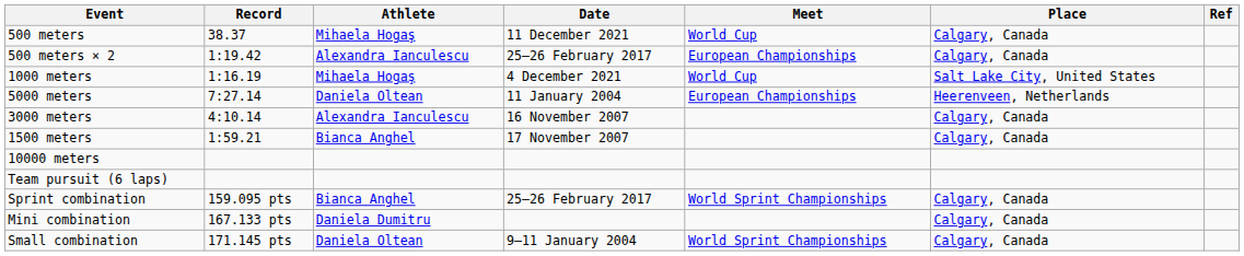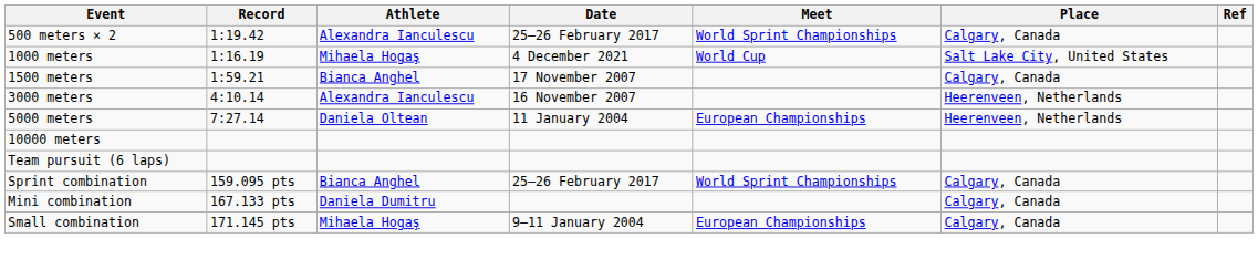 <table class="wikitable" style="font-size:95%; width: 95%;">
 <tr>
 <th>Event</th>
 <th>Record</th>
 <th>Athlete</th>
 <th>Date</th>
 <th>Meet</th>
 <th>Place</th>
 <th>Ref</th>
 </tr>
 <tr>
-<td>500 meters</td>
-<td>38.37</td>
-<td><a href='#'>Mihaela Hogaş</a></td>
-<td>11 December 2021</td>
-<td><a href='#'>World Cup</a></td>
-<td><a href='#'>Calgary</a>, Canada</td>
-<td></td>
-</tr>
-<tr>
 <td>500 meters × 2</td>
 <td>1:19.42</td>
 <td><a href='#'>Alexandra Ianculescu</a></td>
 <td>25–26 February 2017</td>
-<td><a href='#'>European Championships</a></td>
+<td><a href='#'>World Sprint Championships</a></td>
 <td><a href='#'>Calgary</a>, Canada</td>
 <td></td>
 </tr>
 <tr>
 <td>1000 meters</td>
 <td>1:16.19</td>
 <td><a href='#'>Mihaela Hogaş</a></td>
 <td>4 December 2021</td>
 <td><a href='#'>World Cup</a></td>
 <td><a href='#'>Salt Lake City</a>, United States</td>
 <td></td>
 </tr>
 <tr>
-<td>5000 meters</td>
-<td>7:27.14</td>
-<td><a href='#'>Daniela Oltean</a></td>
-<td>11 January 2004</td>
-<td><a href='#'>European Championships</a></td>
-<td><a href='#'>Heerenveen</a>, Netherlands</td>
+<td>1500 meters</td>
+<td>1:59.21</td>
+<td><a href='#'>Bianca Anghel</a></td>
+<td>17 November 2007</td>
+<td></td>
+<td><a href='#'>Calgary</a>, Canada</td>
 <td></td>
 </tr>
 <tr>
 <td>3000 meters</td>
 <td>4:10.14</td>
 <td><a href='#'>Alexandra Ianculescu</a></td>
 <td>16 November 2007</td>
 <td></td>
-<td><a href='#'>Calgary</a>, Canada</td>
+<td><a href='#'>Heerenveen</a>, Netherlands</td>
 <td></td>
 </tr>
 <tr>
-<td>1500 meters</td>
-<td>1:59.21</td>
-<td><a href='#'>Bianca Anghel</a></td>
-<td>17 November 2007</td>
-<td></td>
-<td><a href='#'>Calgary</a>, Canada</td>
+<td>5000 meters</td>
+<td>7:27.14</td>
+<td><a href='#'>Daniela Oltean</a></td>
+<td>11 January 2004</td>
+<td><a href='#'>European Championships</a></td>
+<td><a href='#'>Heerenveen</a>, Netherlands</td>
 <td></td>
 </tr>
 <tr>
 <td>10000 meters</td>
 <td></td>
 <td></td>
 <td></td>
 <td></td>
 <td></td>
 <td></td>
 </tr>
 <tr>
 <td>Team pursuit (6 laps)</td>
 <td></td>
 <td></td>
 <td></td>
 <td></td>
 <td></td>
 <td></td>
 </tr>
 <tr>
 <td>Sprint combination</td>
 <td>159.095 pts</td>
 <td><a href='#'>Bianca Anghel</a></td>
 <td>25–26 February 2017</td>
 <td><a href='#'>World Sprint Championships</a></td>
 <td><a href='#'>Calgary</a>, Canada</td>
 <td></td>
 </tr>
 <tr>
 <td>Mini combination</td>
 <td>167.133 pts</td>
 <td><a href='#'>Daniela Dumitru</a></td>
 <td></td>
 <td></td>
 <td><a href='#'>Calgary</a>, Canada</td>
 <td></td>
 </tr>
 <tr>
 <td>Small combination</td>
 <td>171.145 pts</td>
-<td><a href='#'>Daniela Oltean</a></td>
+<td><a href='#'>Mihaela Hogaş</a></td>
 <td>9–11 January 2004</td>
-<td><a href='#'>World Sprint Championships</a></td>
+<td><a href='#'>European Championships</a></td>
 <td><a href='#'>Calgary</a>, Canada</td>
 <td></td>
 </tr>
 </table>
